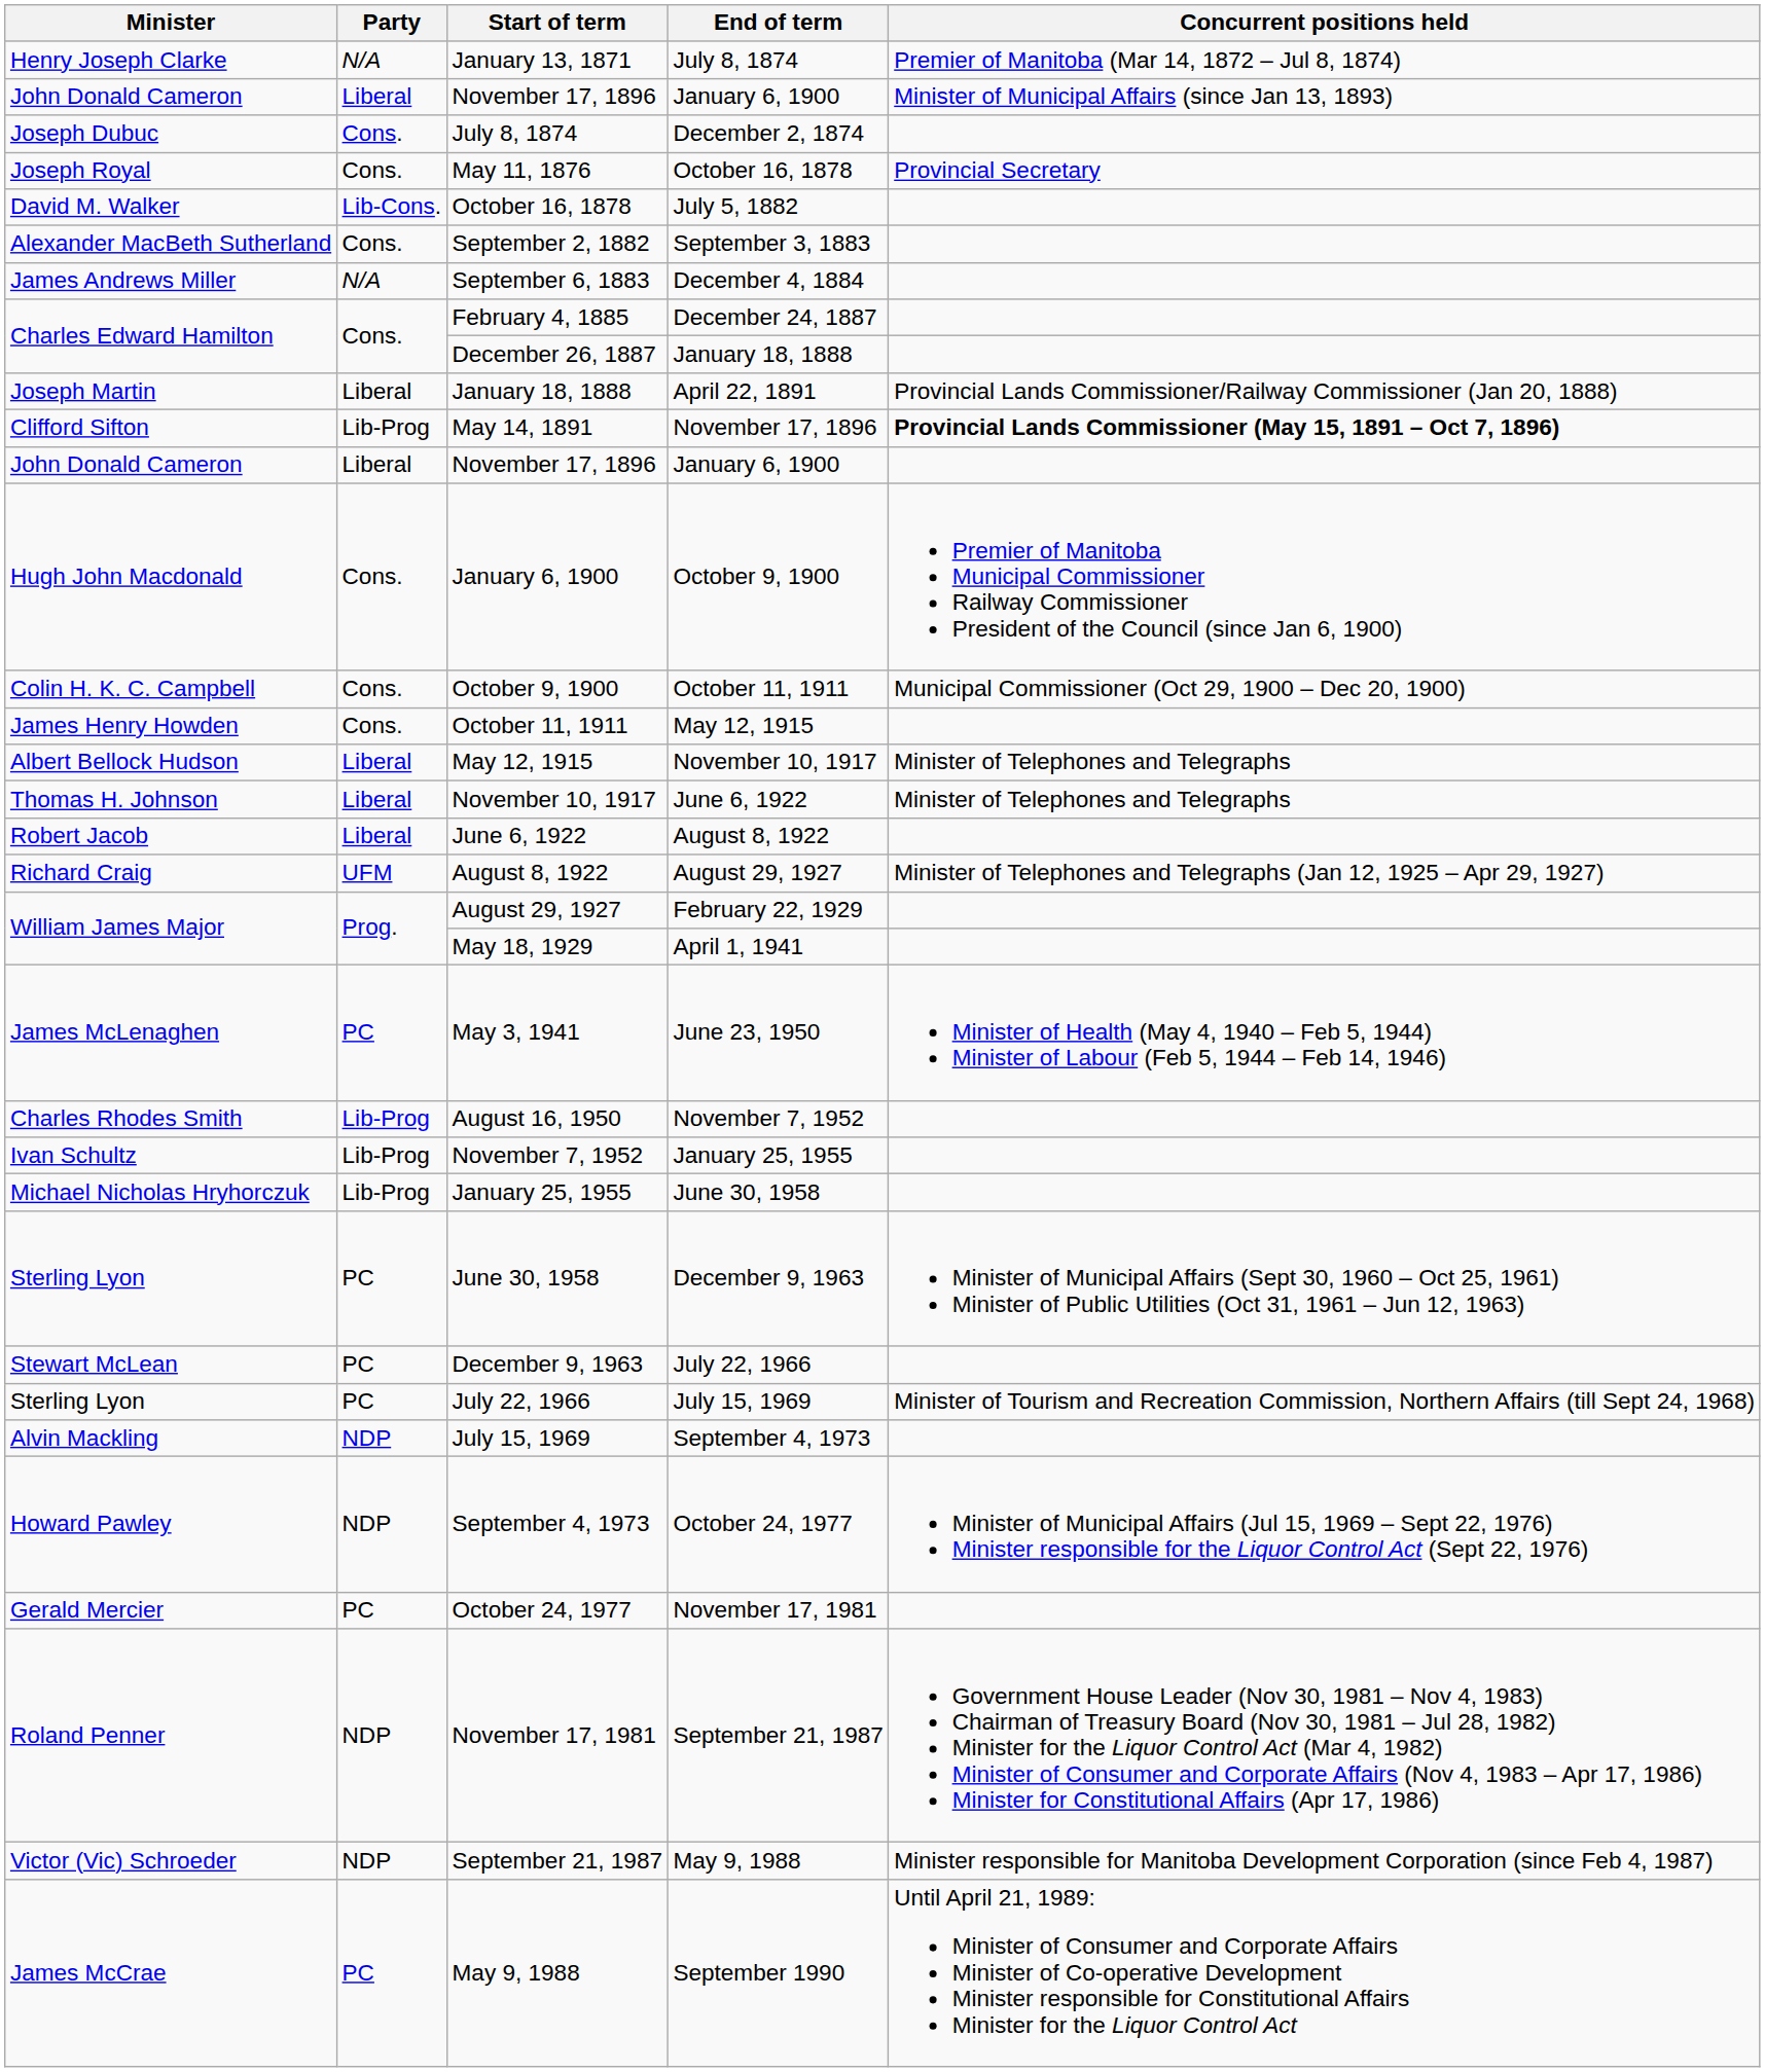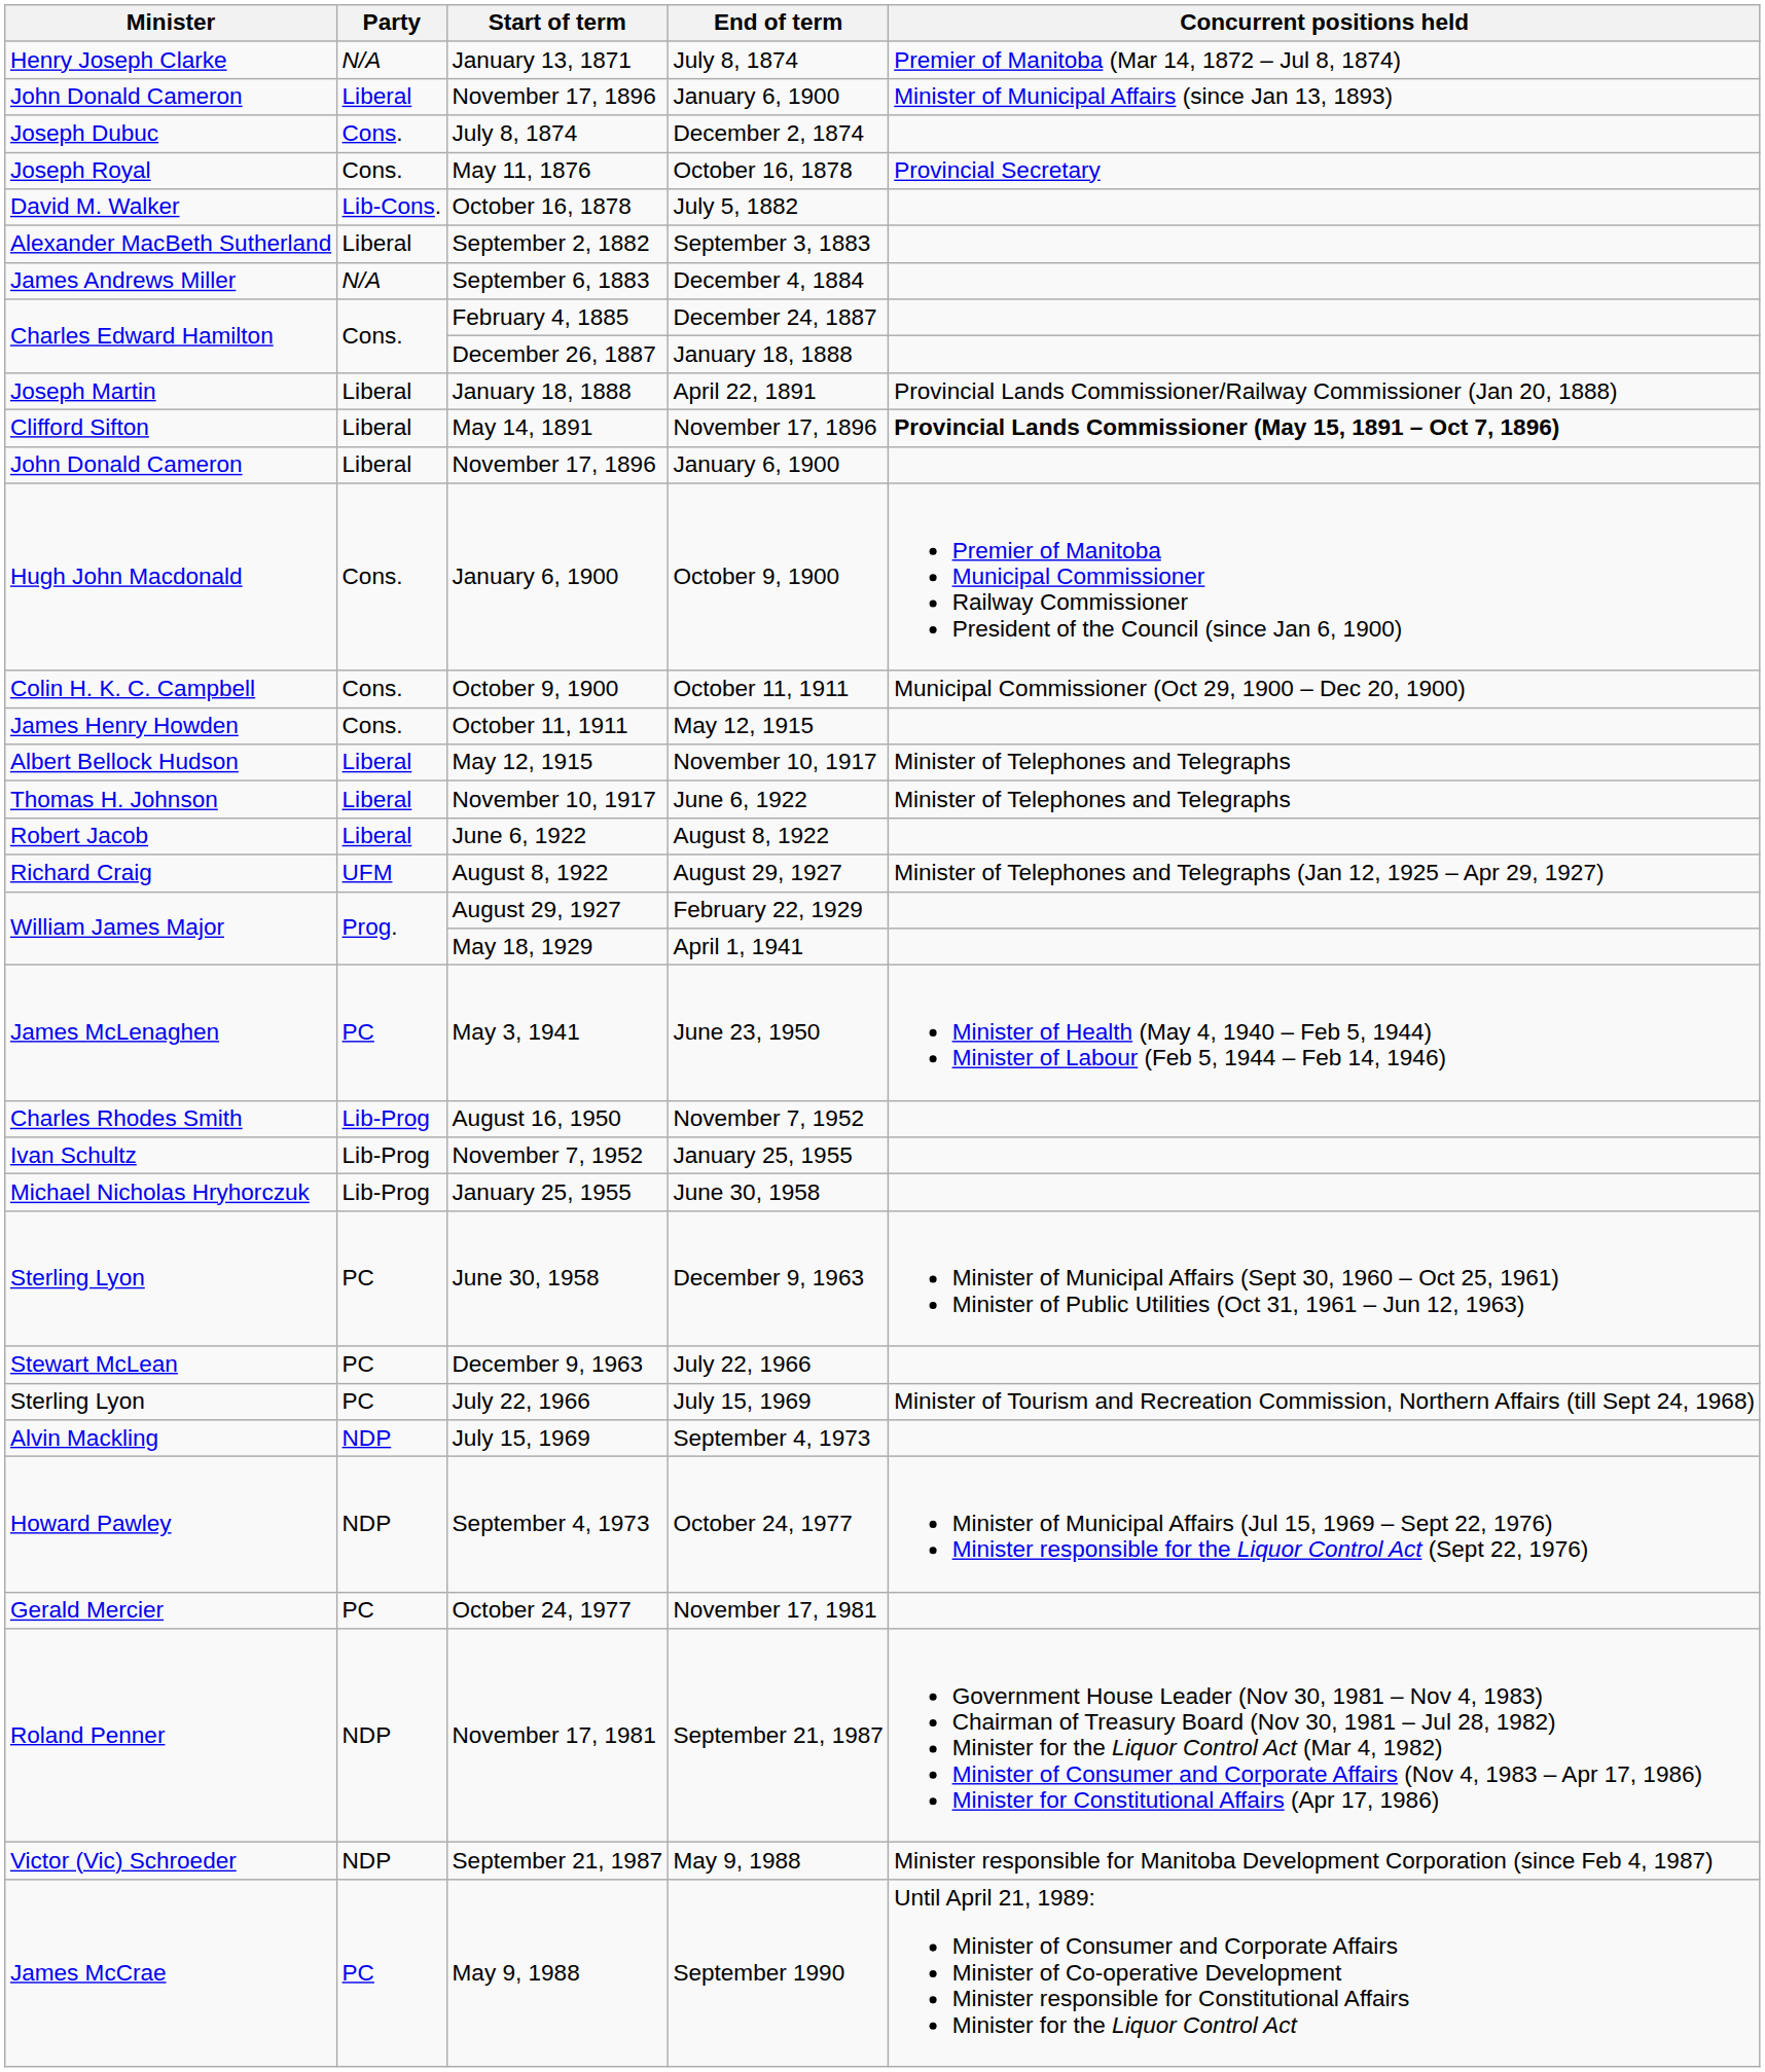 <table class="wikitable">
 <tr>
 <th>Minister</th>
 <th>Party</th>
 <th>Start of term</th>
 <th>End of term</th>
 <th>Concurrent positions held</th>
 </tr>
 <tr>
 <td><a href='#'>Henry Joseph Clarke</a></td>
 <td><em>N/A</em></td>
 <td>January 13, 1871</td>
 <td>July 8, 1874</td>
 <td><a href='#'>Premier of Manitoba</a> (Mar 14, 1872 – Jul 8, 1874)</td>
 </tr>
 <tr>
 <td><a href='#'>John Donald Cameron</a></td>
 <td><a href='#'>Liberal</a></td>
 <td>November 17, 1896</td>
 <td>January 6, 1900</td>
 <td><a href='#'>Minister of Municipal Affairs</a> (since Jan 13, 1893)</td>
 </tr>
 <tr>
 <td><a href='#'>Joseph Dubuc</a></td>
 <td><a href='#'>Cons</a>.</td>
 <td>July 8, 1874</td>
 <td>December 2, 1874</td>
 <td></td>
 </tr>
 <tr>
 <td><a href='#'>Joseph Royal</a></td>
 <td>Cons.</td>
 <td>May 11, 1876</td>
 <td>October 16, 1878</td>
 <td><a href='#'>Provincial Secretary</a></td>
 </tr>
 <tr>
 <td><a href='#'>David M. Walker</a></td>
 <td><a href='#'>Lib-Cons</a>.</td>
 <td>October 16, 1878</td>
 <td>July 5, 1882</td>
 <td></td>
 </tr>
 <tr>
 <td><a href='#'>Alexander MacBeth Sutherland</a></td>
-<td>Cons.</td>
+<td>Liberal</td>
 <td>September 2, 1882</td>
 <td>September 3, 1883</td>
 <td></td>
 </tr>
 <tr>
 <td><a href='#'>James Andrews Miller</a></td>
 <td><em>N/A</em></td>
 <td>September 6, 1883</td>
 <td>December 4, 1884</td>
 <td></td>
 </tr>
 <tr>
 <td rowspan="2"><a href='#'>Charles Edward Hamilton</a></td>
 <td rowspan="2">Cons.</td>
 <td>February 4, 1885</td>
 <td>December 24, 1887</td>
 <td></td>
 </tr>
 <tr>
 <td>December 26, 1887</td>
 <td>January 18, 1888</td>
 <td></td>
 </tr>
 <tr>
 <td><a href='#'>Joseph Martin</a></td>
 <td>Liberal</td>
 <td>January 18, 1888</td>
 <td>April 22, 1891</td>
 <td>Provincial Lands Commissioner/Railway Commissioner (Jan 20, 1888)</td>
 </tr>
 <tr>
 <td><a href='#'>Clifford Sifton</a></td>
-<td>Lib-Prog</td>
+<td>Liberal</td>
 <td>May 14, 1891</td>
 <td>November 17, 1896</td>
 <td><strong>Provincial Lands Commissioner (May 15, 1891 – Oct 7, 1896)</strong></td>
 </tr>
 <tr>
 <td><a href='#'>John Donald Cameron</a></td>
 <td>Liberal</td>
 <td>November 17, 1896</td>
 <td>January 6, 1900</td>
 <td></td>
 </tr>
 <tr>
 <td><a href='#'>Hugh John Macdonald</a></td>
 <td>Cons.</td>
 <td>January 6, 1900</td>
 <td>October 9, 1900</td>
 <td><br><ul><li><a href='#'>Premier of Manitoba</a></li><li><a href='#'>Municipal Commissioner</a></li><li>Railway Commissioner</li><li>President of the Council (since Jan 6, 1900)</li></ul></td>
 </tr>
 <tr>
 <td><a href='#'>Colin H. K. C. Campbell</a></td>
 <td>Cons.</td>
 <td>October 9, 1900</td>
 <td>October 11, 1911</td>
 <td>Municipal Commissioner (Oct 29, 1900 – Dec 20, 1900)</td>
 </tr>
 <tr>
 <td><a href='#'>James Henry Howden</a></td>
 <td>Cons.</td>
 <td>October 11, 1911</td>
 <td>May 12, 1915</td>
 <td></td>
 </tr>
 <tr>
 <td><a href='#'>Albert Bellock Hudson</a></td>
 <td><a href='#'>Liberal</a></td>
 <td>May 12, 1915</td>
 <td>November 10, 1917</td>
 <td>Minister of Telephones and Telegraphs</td>
 </tr>
 <tr>
 <td><a href='#'>Thomas H. Johnson</a></td>
 <td><a href='#'>Liberal</a></td>
 <td>November 10, 1917</td>
 <td>June 6, 1922</td>
 <td>Minister of Telephones and Telegraphs</td>
 </tr>
 <tr>
 <td><a href='#'>Robert Jacob</a></td>
 <td><a href='#'>Liberal</a></td>
 <td>June 6, 1922</td>
 <td>August 8, 1922</td>
 <td></td>
 </tr>
 <tr>
 <td><a href='#'>Richard Craig</a></td>
 <td><a href='#'>UFM</a></td>
 <td>August 8, 1922</td>
 <td>August 29, 1927</td>
 <td>Minister of Telephones and Telegraphs (Jan 12, 1925 – Apr 29, 1927)</td>
 </tr>
 <tr>
 <td rowspan="2"><a href='#'>William James Major</a></td>
 <td rowspan="2"><a href='#'>Prog</a>.</td>
 <td>August 29, 1927</td>
 <td>February 22, 1929</td>
 <td></td>
 </tr>
 <tr>
 <td>May 18, 1929</td>
 <td>April 1, 1941</td>
 <td></td>
 </tr>
 <tr>
 <td><a href='#'>James McLenaghen</a></td>
 <td><a href='#'>PC</a></td>
 <td>May 3, 1941</td>
 <td>June 23, 1950</td>
 <td><br><ul><li><a href='#'>Minister of Health</a> (May 4, 1940 – Feb 5, 1944)</li><li><a href='#'>Minister of Labour</a> (Feb 5, 1944 – Feb 14, 1946)</li></ul></td>
 </tr>
 <tr>
 <td><a href='#'>Charles Rhodes Smith</a></td>
 <td><a href='#'>Lib-Prog</a></td>
 <td>August 16, 1950</td>
 <td>November 7, 1952</td>
 <td></td>
 </tr>
 <tr>
 <td><a href='#'>Ivan Schultz</a></td>
 <td>Lib-Prog</td>
 <td>November 7, 1952</td>
 <td>January 25, 1955</td>
 <td></td>
 </tr>
 <tr>
 <td><a href='#'>Michael Nicholas Hryhorczuk</a></td>
 <td>Lib-Prog</td>
 <td>January 25, 1955</td>
 <td>June 30, 1958</td>
 <td></td>
 </tr>
 <tr>
 <td><a href='#'>Sterling Lyon</a></td>
 <td>PC</td>
 <td>June 30, 1958</td>
 <td>December 9, 1963</td>
 <td><br><ul><li>Minister of Municipal Affairs (Sept 30, 1960 – Oct 25, 1961)</li><li>Minister of Public Utilities (Oct 31, 1961 – Jun 12, 1963)</li></ul></td>
 </tr>
 <tr>
 <td><a href='#'>Stewart McLean</a></td>
 <td>PC</td>
 <td>December 9, 1963</td>
 <td>July 22, 1966</td>
 <td></td>
 </tr>
 <tr>
 <td>Sterling Lyon</td>
 <td>PC</td>
 <td>July 22, 1966</td>
 <td>July 15, 1969</td>
 <td>Minister of Tourism and Recreation Commission, Northern Affairs (till Sept 24, 1968)</td>
 </tr>
 <tr>
 <td><a href='#'>Alvin Mackling</a></td>
 <td><a href='#'>NDP</a></td>
 <td>July 15, 1969</td>
 <td>September 4, 1973</td>
 <td></td>
 </tr>
 <tr>
 <td><a href='#'>Howard Pawley</a></td>
 <td>NDP</td>
 <td>September 4, 1973</td>
 <td>October 24, 1977</td>
 <td><br><ul><li>Minister of Municipal Affairs (Jul 15, 1969 – Sept 22, 1976)</li><li><a href='#'>Minister responsible for the <em>Liquor Control Act</em></a> (Sept 22, 1976)</li></ul></td>
 </tr>
 <tr>
 <td><a href='#'>Gerald Mercier</a></td>
 <td>PC</td>
 <td>October 24, 1977</td>
 <td>November 17, 1981</td>
 <td></td>
 </tr>
 <tr>
 <td><a href='#'>Roland Penner</a></td>
 <td>NDP</td>
 <td>November 17, 1981</td>
 <td>September 21, 1987</td>
 <td><br><ul><li>Government House Leader (Nov 30, 1981 – Nov 4, 1983)</li><li>Chairman of Treasury Board (Nov 30, 1981 – Jul 28, 1982)</li><li>Minister for the <em>Liquor Control Act</em> (Mar 4, 1982)</li><li><a href='#'>Minister of Consumer and Corporate Affairs</a> (Nov 4, 1983 – Apr 17, 1986)</li><li><a href='#'>Minister for Constitutional Affairs</a> (Apr 17, 1986)</li></ul></td>
 </tr>
 <tr>
 <td><a href='#'>Victor (Vic) Schroeder</a></td>
 <td>NDP</td>
 <td>September 21, 1987</td>
 <td>May 9, 1988</td>
 <td>Minister responsible for Manitoba Development Corporation (since Feb 4, 1987)</td>
 </tr>
 <tr>
 <td><a href='#'>James McCrae</a></td>
 <td><a href='#'>PC</a></td>
 <td>May 9, 1988</td>
 <td>September 1990</td>
 <td>Until April 21, 1989:<br><ul><li>Minister of Consumer and Corporate Affairs</li><li>Minister of Co-operative Development</li><li>Minister responsible for Constitutional Affairs</li><li>Minister for the <em>Liquor Control Act</em></li></ul></td>
 </tr>
 </table>
